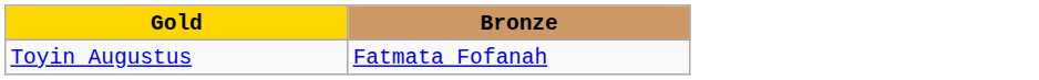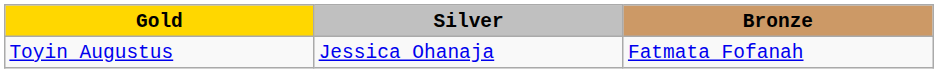 <table class="wikitable" style="text-align:left">
 <tr align="center">
 <td width=200 bgcolor=gold><strong>Gold</strong></td>
+<td width=200 bgcolor=silver><strong>Silver</strong></td>
 <td width=200 bgcolor=CC9966><strong>Bronze</strong></td>
 </tr>
 <tr>
 <td><a href='#'>Toyin Augustus</a><br><em></em></td>
+<td><a href='#'>Jessica Ohanaja</a><br><em></em></td>
 <td><a href='#'>Fatmata Fofanah</a><br><em></em></td>
 </tr>
 </table>
